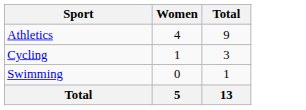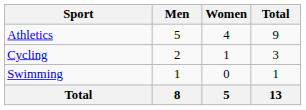 <table class="wikitable sortable" style="text-align:center;">
 <tr>
 <th width=180>Sport</th>
+<th width=55>Men</th>
 <th width=55>Women</th>
 <th width=55>Total</th>
 </tr>
 <tr>
 <td align=left><a href='#'>Athletics</a></td>
+<td>5</td>
 <td>4</td>
 <td>9</td>
 </tr>
 <tr>
 <td align=left><a href='#'>Cycling</a></td>
+<td>2</td>
 <td>1</td>
 <td>3</td>
 </tr>
 <tr>
 <td align=left><a href='#'>Swimming</a></td>
+<td>1</td>
 <td>0</td>
 <td>1</td>
 </tr>
 <tr>
 <th>Total</th>
+<th>8</th>
 <th>5</th>
 <th>13</th>
 </tr>
 </table>
